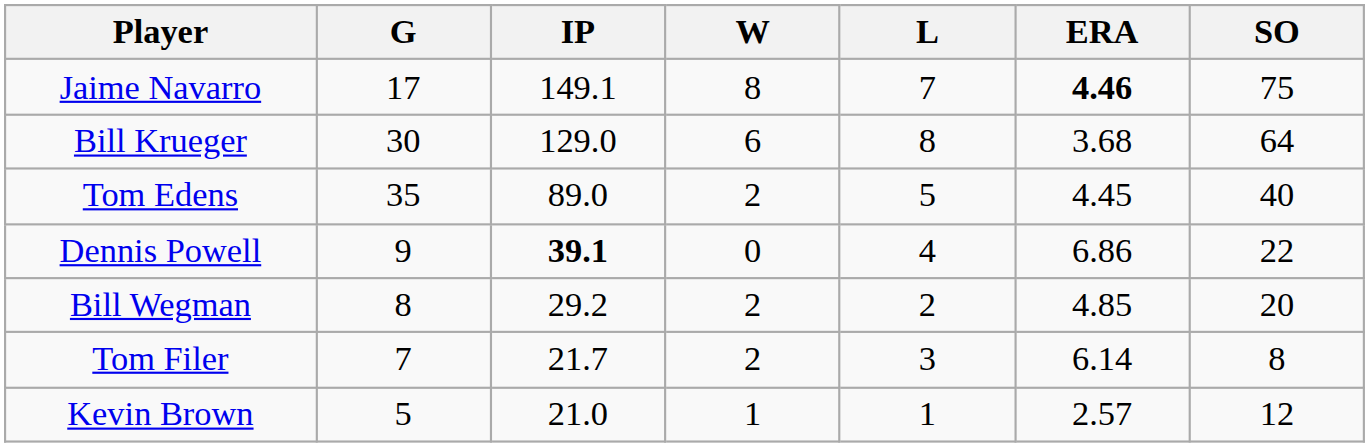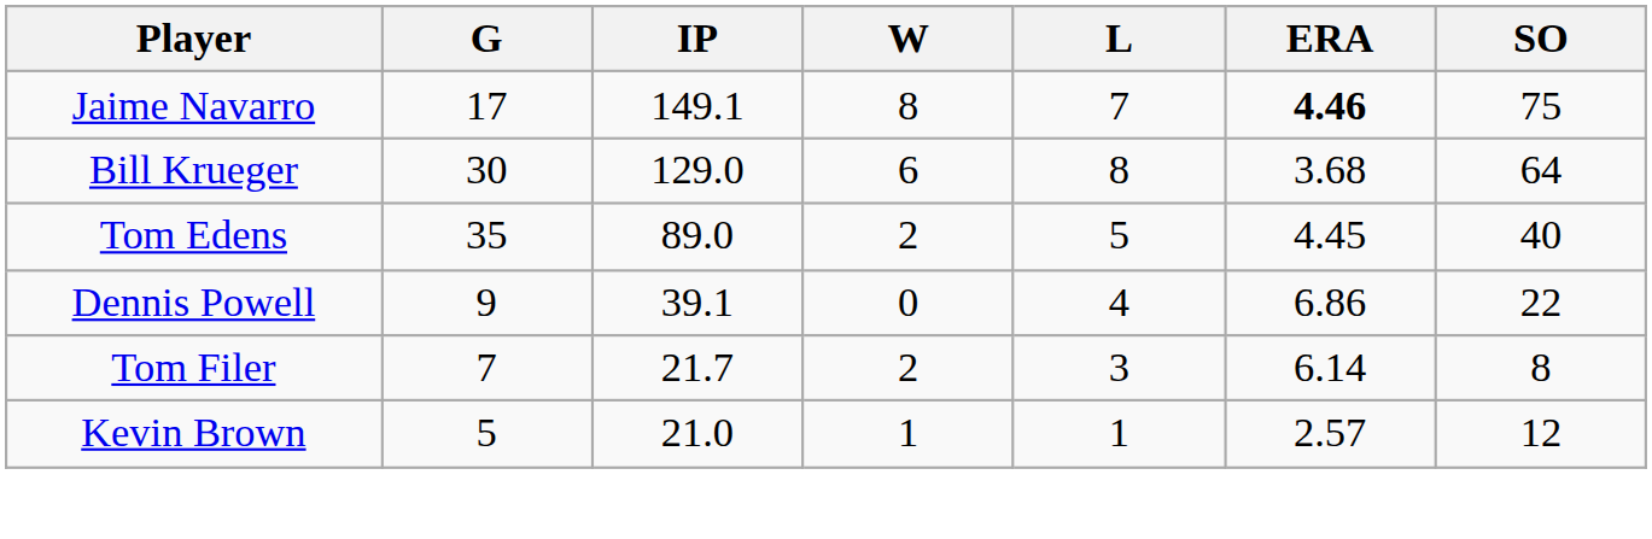 <table class="wikitable sortable">
 <tr>
 <th bgcolor="#DDDDFF" width="16%">Player</th>
 <th bgcolor="#DDDDFF" width="9%">G</th>
 <th bgcolor="#DDDDFF" width="9%">IP</th>
 <th bgcolor="#DDDDFF" width="9%">W</th>
 <th bgcolor="#DDDDFF" width="9%">L</th>
 <th bgcolor="#DDDDFF" width="9%">ERA</th>
 <th bgcolor="#DDDDFF" width="9%">SO</th>
 </tr>
 <tr align=center>
 <td><a href='#'>Jaime Navarro</a></td>
 <td>17</td>
 <td>149.1</td>
 <td>8</td>
 <td>7</td>
 <td><strong>4.46</strong></td>
 <td>75</td>
 </tr>
 <tr align=center>
 <td><a href='#'>Bill Krueger</a></td>
 <td>30</td>
 <td>129.0</td>
 <td>6</td>
 <td>8</td>
 <td>3.68</td>
 <td>64</td>
 </tr>
 <tr align=center>
 <td><a href='#'>Tom Edens</a></td>
 <td>35</td>
 <td>89.0</td>
 <td>2</td>
 <td>5</td>
 <td>4.45</td>
 <td>40</td>
 </tr>
 <tr align=center>
 <td><a href='#'>Dennis Powell</a></td>
 <td>9</td>
-<td><strong>39.1</strong></td>
+<td>39.1</td>
 <td>0</td>
 <td>4</td>
 <td>6.86</td>
 <td>22</td>
-</tr>
-<tr align=center>
-<td><a href='#'>Bill Wegman</a></td>
-<td>8</td>
-<td>29.2</td>
-<td>2</td>
-<td>2</td>
-<td>4.85</td>
-<td>20</td>
 </tr>
 <tr align=center>
 <td><a href='#'>Tom Filer</a></td>
 <td>7</td>
 <td>21.7</td>
 <td>2</td>
 <td>3</td>
 <td>6.14</td>
 <td>8</td>
 </tr>
 <tr align=center>
 <td><a href='#'>Kevin Brown</a></td>
 <td>5</td>
 <td>21.0</td>
 <td>1</td>
 <td>1</td>
 <td>2.57</td>
 <td>12</td>
 </tr>
 </table>
